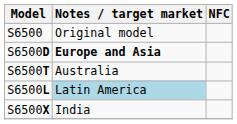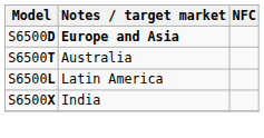 <table class="wikitable sortable">
 <tr>
 <th>Model</th>
 <th>Notes / target market</th>
 <th>NFC</th>
-</tr>
-<tr>
-<td>S6500</td>
-<td>Original model</td>
-<td></td>
 </tr>
 <tr>
 <td>S6500<strong>D</strong></td>
 <td><strong>Europe and Asia</strong></td>
 <td></td>
 </tr>
 <tr>
 <td>S6500<strong>T</strong></td>
 <td>Australia</td>
 <td></td>
 </tr>
 <tr>
 <td>S6500<strong>L</strong></td>
-<td style="background: lightblue;">Latin America</td>
+<td>Latin America</td>
 <td></td>
 </tr>
 <tr>
 <td>S6500<strong>X</strong></td>
 <td>India</td>
 <td> </td>
 </tr>
 <tr>
 </tr>
 </table>
